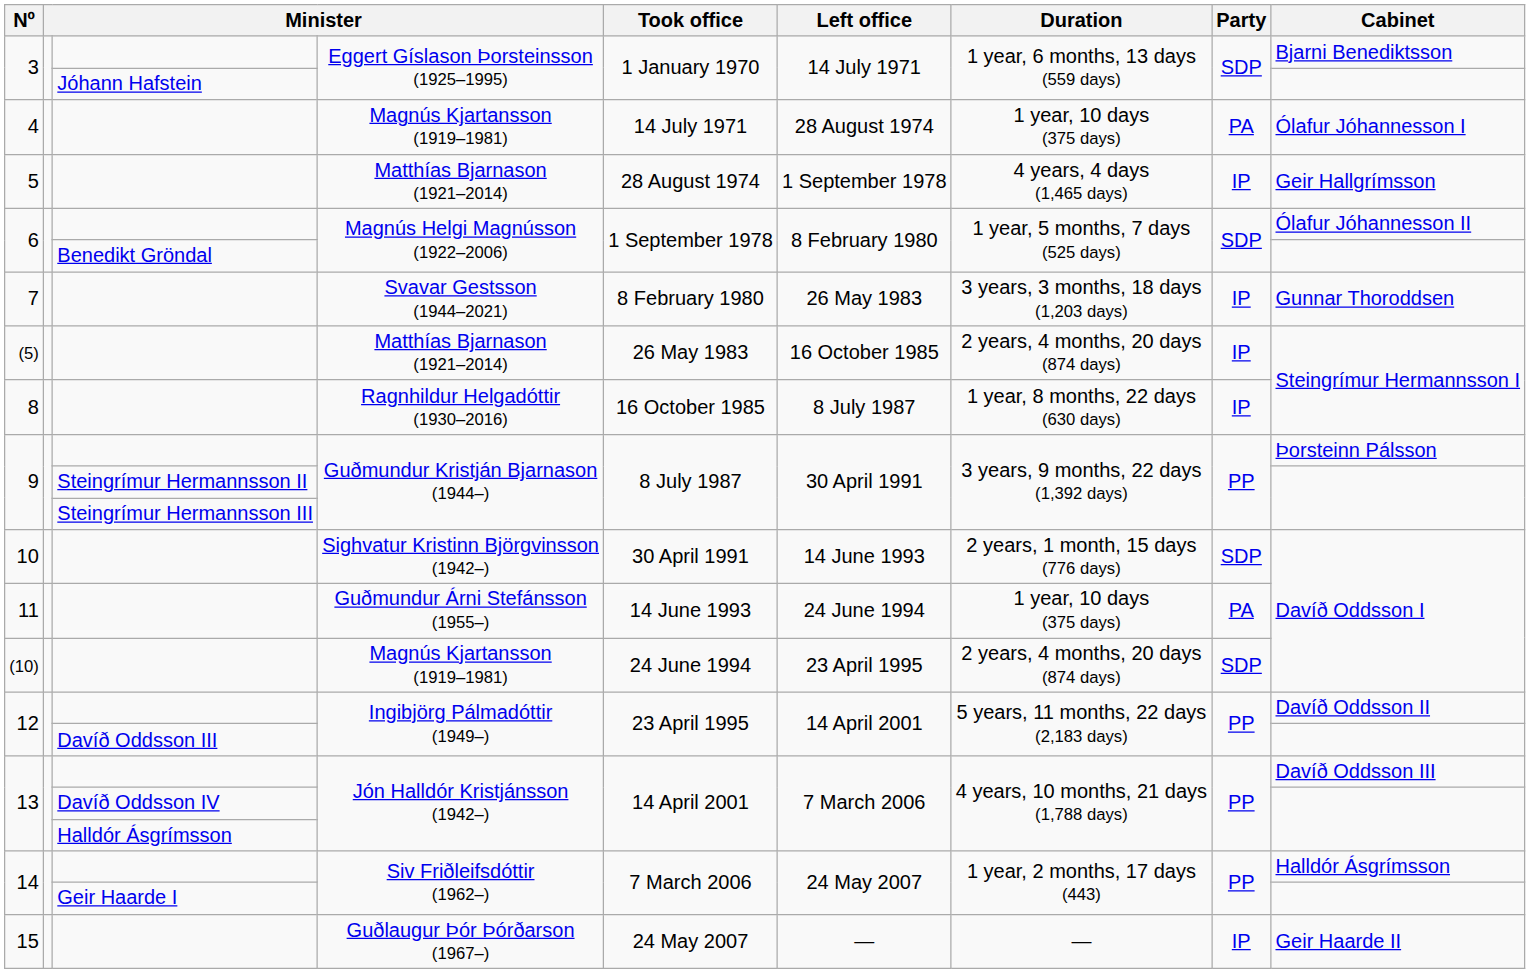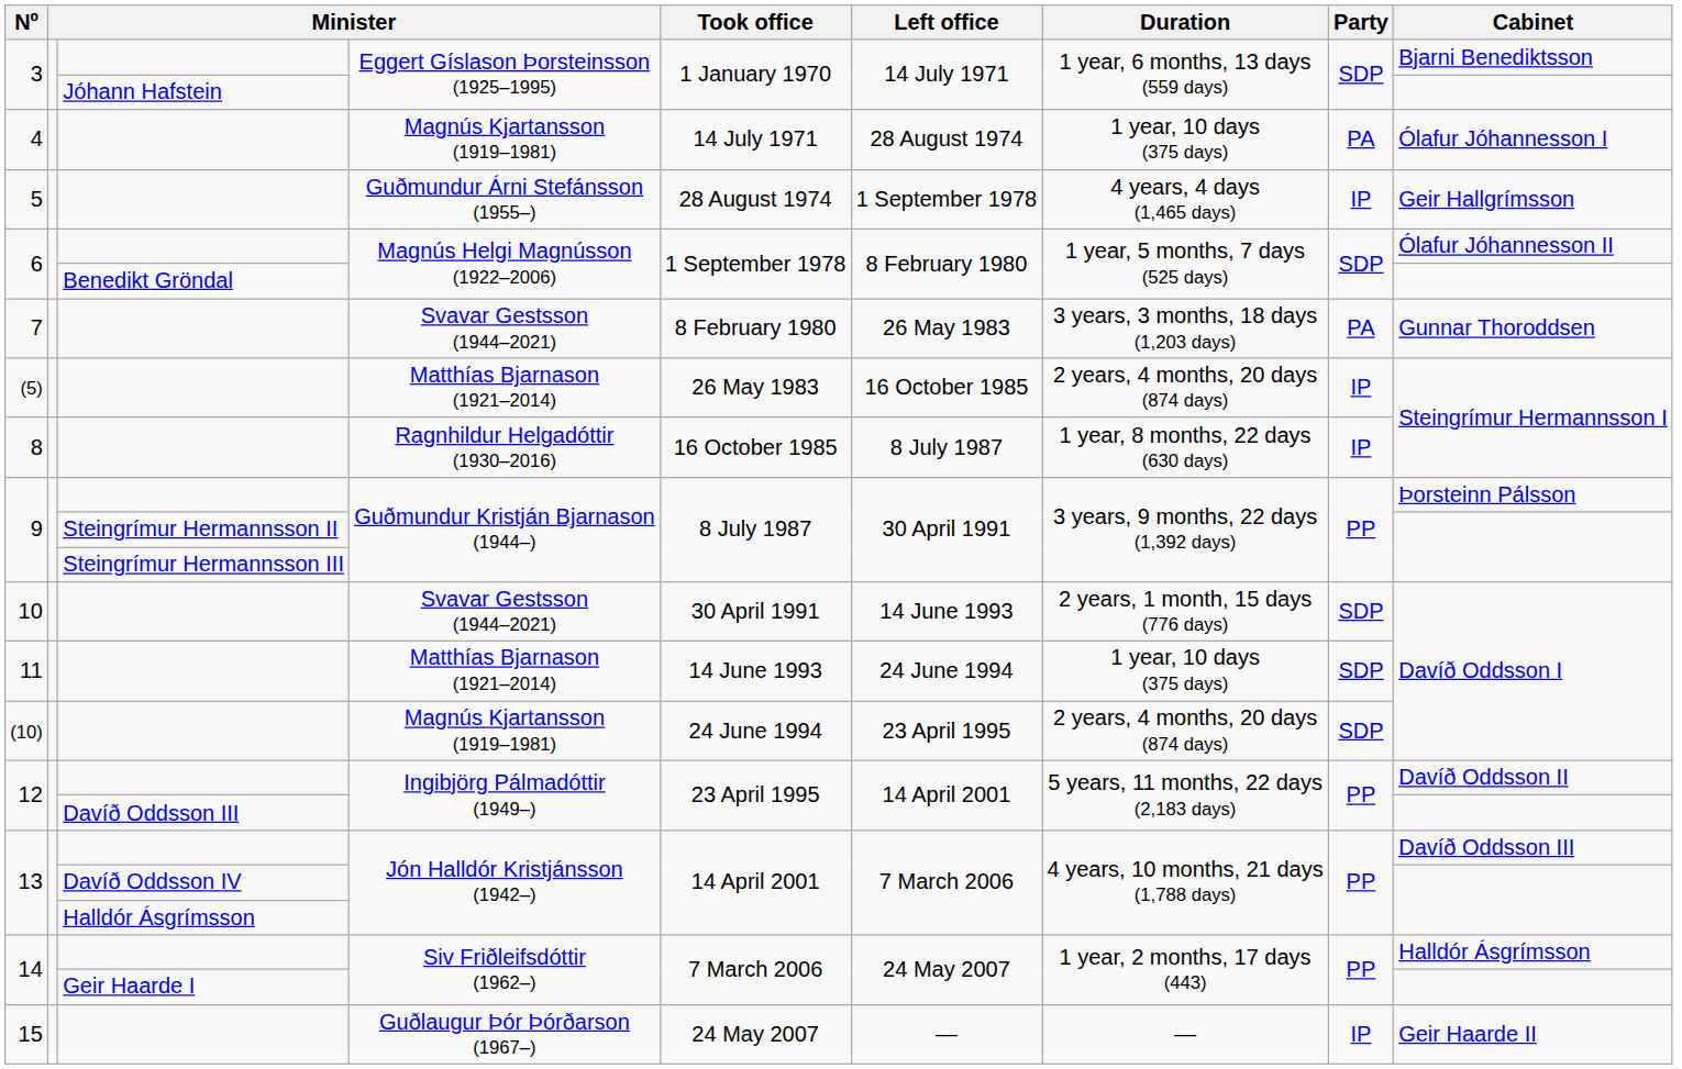 <table class="wikitable" style="text-align: center;">
 <tr>
 <th>Nº</th>
 <th colspan="3">Minister</th>
 <th>Took office</th>
 <th>Left office</th>
 <th>Duration</th>
 <th>Party</th>
 <th>Cabinet</th>
 </tr>
 <tr>
 <td rowspan="2" style="text-align: right;">3</td>
 <td rowspan="2"></td>
 <td></td>
 <td rowspan="2"><a href='#'>Eggert Gíslason Þorsteinsson</a><br><small>(1925–1995)</small></td>
 <td rowspan="2">1 January 1970</td>
 <td rowspan="2">14 July 1971</td>
 <td rowspan="2">1 year, 6 months, 13 days<br><small>(559 days)</small></td>
 <td rowspan="2"><a href='#'>SDP</a></td>
 <td style="text-align: left;"><a href='#'>Bjarni Benediktsson</a></td>
 </tr>
 <tr>
 <td style="text-align: left;"><a href='#'>Jóhann Hafstein</a></td>
 </tr>
 <tr>
 <td style="text-align: right;">4</td>
 <td></td>
 <td></td>
 <td><a href='#'>Magnús Kjartansson</a><br><small>(1919–1981)</small></td>
 <td>14 July 1971</td>
 <td>28 August 1974</td>
 <td>1 year, 10 days<br><small>(375 days)</small></td>
 <td><a href='#'>PA</a></td>
 <td style="text-align: left;"><a href='#'>Ólafur Jóhannesson I</a></td>
 </tr>
 <tr>
 <td style="text-align: right;">5</td>
 <td></td>
 <td></td>
-<td><a href='#'>Matthías Bjarnason</a><br><small>(1921–2014)</small></td>
+<td><a href='#'>Guðmundur Árni Stefánsson</a><br><small>(1955–)</small></td>
 <td>28 August 1974</td>
 <td>1 September 1978</td>
 <td>4 years, 4 days<br><small>(1,465 days)</small></td>
 <td><a href='#'>IP</a></td>
 <td style="text-align: left;"><a href='#'>Geir Hallgrímsson</a></td>
 </tr>
 <tr>
 <td rowspan="2" style="text-align: right;">6</td>
 <td rowspan="2"></td>
 <td></td>
 <td rowspan="2"><a href='#'>Magnús Helgi Magnússon</a><br><small>(1922–2006)</small></td>
 <td rowspan="2">1 September 1978</td>
 <td rowspan="2">8 February 1980</td>
 <td rowspan="2">1 year, 5 months, 7 days<br><small>(525 days)</small></td>
 <td rowspan="2"><a href='#'>SDP</a></td>
 <td style="text-align: left;"><a href='#'>Ólafur Jóhannesson II</a></td>
 </tr>
 <tr>
 <td style="text-align: left;"><a href='#'>Benedikt Gröndal</a></td>
 </tr>
 <tr>
 <td style="text-align: right;">7</td>
 <td></td>
 <td></td>
 <td><a href='#'>Svavar Gestsson</a><br><small>(1944–2021)</small></td>
 <td>8 February 1980</td>
 <td>26 May 1983</td>
 <td>3 years, 3 months, 18 days<br><small>(1,203 days)</small></td>
-<td><a href='#'>IP</a></td>
+<td><a href='#'>PA</a></td>
 <td style="text-align: left;"><a href='#'>Gunnar Thoroddsen</a></td>
 </tr>
 <tr>
 <td style="text-align: right;"><small>(5)</small></td>
 <td></td>
 <td></td>
 <td><a href='#'>Matthías Bjarnason</a><br><small>(1921–2014)</small></td>
 <td>26 May 1983</td>
 <td>16 October 1985</td>
 <td>2 years, 4 months, 20 days<br><small>(874 days)</small></td>
 <td><a href='#'>IP</a></td>
 <td rowspan="2" style="text-align: left;"><a href='#'>Steingrímur Hermannsson I</a></td>
 </tr>
 <tr>
 <td style="text-align: right;">8</td>
 <td></td>
 <td></td>
 <td><a href='#'>Ragnhildur Helgadóttir</a><br><small>(1930–2016)</small></td>
 <td>16 October 1985</td>
 <td>8 July 1987</td>
 <td>1 year, 8 months, 22 days<br><small>(630 days)</small></td>
 <td><a href='#'>IP</a></td>
 </tr>
 <tr>
 <td rowspan="3" style="text-align: right;">9</td>
 <td rowspan="3"></td>
 <td></td>
 <td rowspan="3"><a href='#'>Guðmundur Kristján Bjarnason</a><br><small>(1944–)</small></td>
 <td rowspan="3">8 July 1987</td>
 <td rowspan="3">30 April 1991</td>
 <td rowspan="3">3 years, 9 months, 22 days<br><small>(1,392 days)</small></td>
 <td rowspan="3"><a href='#'>PP</a></td>
 <td style="text-align: left;"><a href='#'>Þorsteinn Pálsson</a></td>
 </tr>
 <tr>
 <td style="text-align: left;"><a href='#'>Steingrímur Hermannsson II</a></td>
 </tr>
 <tr>
 <td style="text-align: left;"><a href='#'>Steingrímur Hermannsson III</a></td>
 </tr>
 <tr>
 <td style="text-align: right;">10</td>
 <td></td>
 <td></td>
-<td><a href='#'>Sighvatur Kristinn Björgvinsson</a><br><small>(1942–)</small></td>
+<td><a href='#'>Svavar Gestsson</a><br><small>(1944–2021)</small></td>
 <td>30 April 1991</td>
 <td>14 June 1993</td>
 <td>2 years, 1 month, 15 days<br><small>(776 days)</small></td>
 <td><a href='#'>SDP</a></td>
 <td rowspan="3" style="text-align: left;"><a href='#'>Davíð Oddsson I</a></td>
 </tr>
 <tr>
 <td style="text-align: right;">11</td>
 <td></td>
 <td></td>
-<td><a href='#'>Guðmundur Árni Stefánsson</a><br><small>(1955–)</small></td>
+<td><a href='#'>Matthías Bjarnason</a><br><small>(1921–2014)</small></td>
 <td>14 June 1993</td>
 <td>24 June 1994</td>
 <td>1 year, 10 days<br><small>(375 days)</small></td>
-<td><a href='#'>PA</a></td>
+<td><a href='#'>SDP</a></td>
 </tr>
 <tr>
 <td style="text-align: right;"><small>(10)</small></td>
 <td></td>
 <td></td>
 <td><a href='#'>Magnús Kjartansson</a><br><small>(1919–1981)</small></td>
 <td>24 June 1994</td>
 <td>23 April 1995</td>
 <td>2 years, 4 months, 20 days<br><small>(874 days)</small></td>
 <td><a href='#'>SDP</a></td>
 </tr>
 <tr>
 <td rowspan="2" style="text-align: right;">12</td>
 <td rowspan="2"></td>
 <td></td>
 <td rowspan="2"><a href='#'>Ingibjörg Pálmadóttir</a><br><small>(1949–)</small></td>
 <td rowspan="2">23 April 1995</td>
 <td rowspan="2">14 April 2001</td>
 <td rowspan="2">5 years, 11 months, 22 days<br><small>(2,183 days)</small></td>
 <td rowspan="2"><a href='#'>PP</a></td>
 <td style="text-align: left;"><a href='#'>Davíð Oddsson II</a></td>
 </tr>
 <tr>
 <td style="text-align: left;"><a href='#'>Davíð Oddsson III</a></td>
 </tr>
 <tr>
 <td rowspan="3" style="text-align: right;">13</td>
 <td rowspan="3"></td>
 <td></td>
 <td rowspan="3"><a href='#'>Jón Halldór Kristjánsson</a><br><small>(1942–)</small></td>
 <td rowspan="3">14 April 2001</td>
 <td rowspan="3">7 March 2006</td>
 <td rowspan="3">4 years, 10 months, 21 days<br><small>(1,788 days)</small></td>
 <td rowspan="3"><a href='#'>PP</a></td>
 <td style="text-align: left;"><a href='#'>Davíð Oddsson III</a></td>
 </tr>
 <tr>
 <td style="text-align: left;"><a href='#'>Davíð Oddsson IV</a></td>
 </tr>
 <tr>
 <td style="text-align: left;"><a href='#'>Halldór Ásgrímsson</a></td>
 </tr>
 <tr>
 <td rowspan="2" style="text-align: right;">14</td>
 <td rowspan="2"></td>
 <td></td>
 <td rowspan="2"><a href='#'>Siv Friðleifsdóttir</a><br><small>(1962–)</small></td>
 <td rowspan="2">7 March 2006</td>
 <td rowspan="2">24 May 2007</td>
 <td rowspan="2">1 year, 2 months, 17 days<br><small>(443)</small></td>
 <td rowspan="2"><a href='#'>PP</a></td>
 <td style="text-align: left;"><a href='#'>Halldór Ásgrímsson</a></td>
 </tr>
 <tr>
 <td style="text-align: left;"><a href='#'>Geir Haarde I</a></td>
 </tr>
 <tr>
 <td style="text-align: right;">15</td>
 <td></td>
 <td></td>
 <td><a href='#'>Guðlaugur Þór Þórðarson</a><br><small>(1967–)</small></td>
 <td>24 May 2007</td>
 <td>—</td>
 <td>—</td>
 <td><a href='#'>IP</a></td>
 <td style="text-align: left;"><a href='#'>Geir Haarde II</a></td>
 </tr>
 </table>
